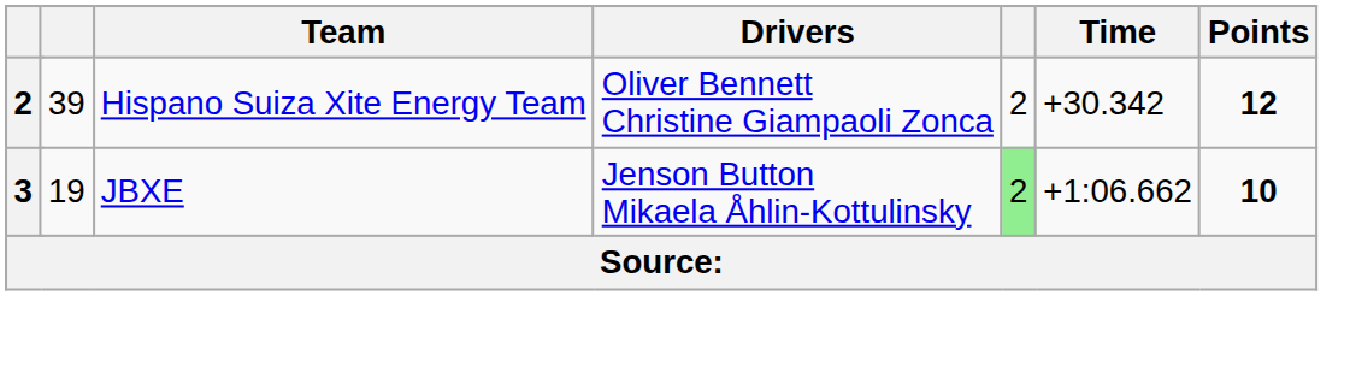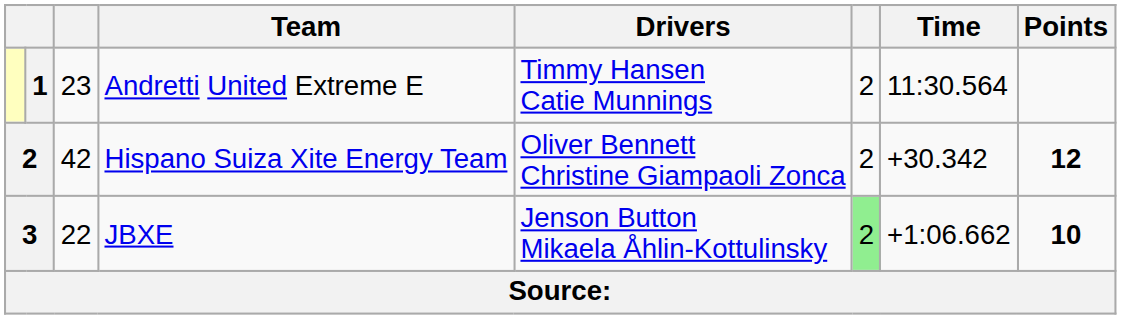 <table class="wikitable" style="font-size: 85%">
 <tr>
 <th scope="col" colspan="2"></th>
 <th scope="col"></th>
 <th scope="col">Team</th>
 <th scope="col">Drivers</th>
 <th scope="col"></th>
 <th scope="col">Time</th>
 <th scope="col">Points</th>
 </tr>
 <tr>
+<td style="background-color:#FFFFBF"> </td>
+<th scope=row>1</th>
+<td align=center>23</td>
+<td> <a href='#'>Andretti</a> <a href='#'>United</a> Extreme E</td>
+<td> <a href='#'>Timmy Hansen</a><br> <a href='#'>Catie Munnings</a></td>
+<td>2</td>
+<td>11:30.564</td>
+<td></td>
+</tr>
+<tr>
 <th scope=row colspan=2>2</th>
-<td align=center>39</td>
+<td align=center>42</td>
 <td> <a href='#'>Hispano Suiza Xite Energy Team</a></td>
 <td> <a href='#'>Oliver Bennett</a><br> <a href='#'>Christine Giampaoli Zonca</a></td>
 <td>2</td>
 <td>+30.342</td>
 <td align=center><strong>12</strong></td>
 </tr>
 <tr>
 <th scope=row colspan=2>3</th>
-<td align=center>19</td>
+<td align=center>22</td>
 <td> <a href='#'>JBXE</a></td>
 <td> <a href='#'>Jenson Button</a><br> <a href='#'>Mikaela Åhlin-Kottulinsky</a></td>
 <td style="background: lightgreen;">2</td>
 <td>+1:06.662</td>
 <td align=center><strong>10</strong></td>
 </tr>
 <tr>
 <th colspan="8">Source:</th>
 </tr>
 </table>
